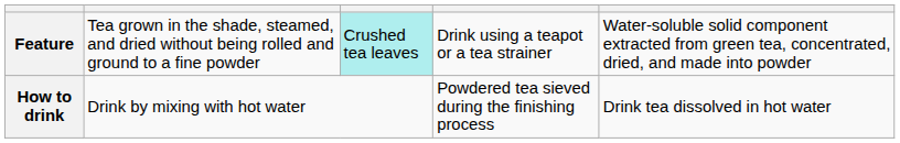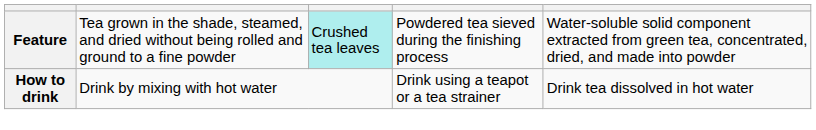 <table class="wikitable">
 <tr>
 <th></th>
 <th></th>
 <th></th>
 <th></th>
 <th></th>
 </tr>
 <tr>
 <th>Feature</th>
 <td>Tea grown in the shade, steamed, and dried without being rolled and ground to a fine powder</td>
 <td style="background: paleturquoise;">Crushed tea leaves</td>
-<td>Drink using a teapot or a tea strainer</td>
+<td>Powdered tea sieved during the finishing process</td>
 <td>Water-soluble solid component extracted from green tea, concentrated, dried, and made into powder</td>
 </tr>
 <tr>
 <th>How to drink</th>
 <td colspan="2">Drink by mixing with hot water</td>
-<td>Powdered tea sieved during the finishing process</td>
+<td>Drink using a teapot or a tea strainer</td>
 <td>Drink tea dissolved in hot water</td>
 </tr>
 </table>
